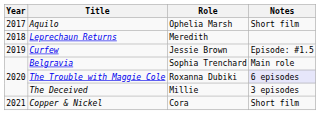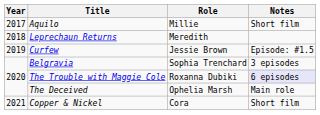 <table class="wikitable sortable">
 <tr>
 <th>Year</th>
 <th>Title</th>
 <th>Role</th>
 <th class="unsortable">Notes</th>
 </tr>
 <tr>
 <td>2017</td>
 <td><em>Aquilo</em></td>
-<td>Ophelia Marsh</td>
+<td>Millie</td>
 <td>Short film</td>
 </tr>
 <tr>
 <td>2018</td>
 <td><em><a href='#'>Leprechaun Returns</a></em></td>
 <td>Meredith</td>
 <td></td>
 </tr>
 <tr>
 <td>2019</td>
 <td><em><a href='#'>Curfew</a></em></td>
 <td>Jessie Brown</td>
 <td>Episode: #1.5</td>
 </tr>
 <tr>
 <td rowspan=3>2020</td>
 <td><em><a href='#'>Belgravia</a></em></td>
 <td>Sophia Trenchard</td>
-<td>Main role</td>
+<td>3 episodes</td>
 </tr>
 <tr>
 <td><em><a href='#'>The Trouble with Maggie Cole</a></em></td>
 <td>Roxanna Dubiki</td>
 <td style="background: lavender;">6 episodes</td>
 </tr>
 <tr>
 <td><em>The Deceived</em></td>
-<td>Millie</td>
-<td>3 episodes</td>
+<td>Ophelia Marsh</td>
+<td>Main role</td>
 </tr>
 <tr>
 <td>2021</td>
 <td><em>Copper & Nickel</em></td>
 <td>Cora</td>
 <td>Short film</td>
 </tr>
 </table>
